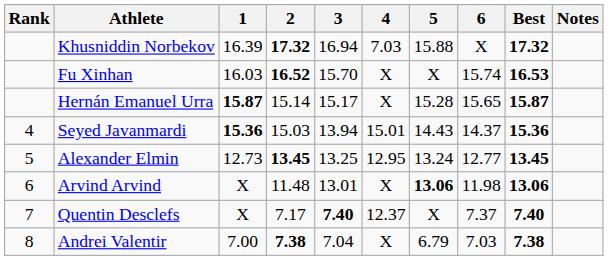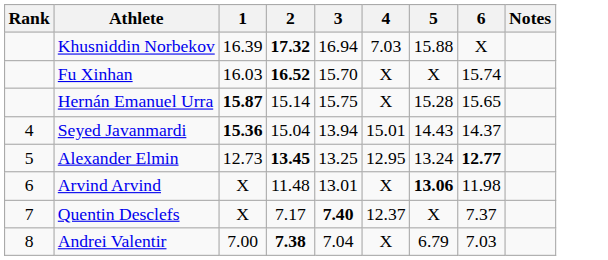 <table class="wikitable sortable" style="text-align:center">
 <tr>
 <th>Rank</th>
 <th>Athlete</th>
 <th>1</th>
 <th>2</th>
 <th>3</th>
 <th>4</th>
 <th>5</th>
 <th>6</th>
-<th>Best</th>
 <th>Notes</th>
 </tr>
 <tr>
 <td></td>
 <td style="text-align:left"><a href='#'>Khusniddin Norbekov</a><br></td>
 <td>16.39</td>
 <td><strong>17.32</strong></td>
 <td>16.94</td>
 <td>7.03</td>
 <td>15.88</td>
 <td>X</td>
-<td><strong>17.32</strong></td>
 <td></td>
 </tr>
 <tr>
 <td></td>
 <td style="text-align:left"><a href='#'>Fu Xinhan</a><br></td>
 <td>16.03</td>
 <td><strong>16.52</strong></td>
 <td>15.70</td>
 <td>X</td>
 <td>X</td>
 <td>15.74</td>
-<td><strong>16.53</strong></td>
 <td></td>
 </tr>
 <tr>
 <td></td>
 <td style="text-align:left"><a href='#'>Hernán Emanuel Urra</a><br></td>
 <td><strong>15.87</strong></td>
 <td>15.14</td>
-<td>15.17</td>
+<td>15.75</td>
 <td>X</td>
 <td>15.28</td>
 <td>15.65</td>
-<td><strong>15.87</strong></td>
 <td></td>
 </tr>
 <tr>
 <td>4</td>
 <td style="text-align:left"><a href='#'>Seyed Javanmardi</a><br></td>
 <td><strong>15.36</strong></td>
-<td>15.03</td>
+<td>15.04</td>
 <td>13.94</td>
 <td>15.01</td>
 <td>14.43</td>
 <td>14.37</td>
-<td><strong>15.36</strong></td>
 <td></td>
 </tr>
 <tr>
 <td>5</td>
 <td style="text-align:left"><a href='#'>Alexander Elmin</a><br></td>
 <td>12.73</td>
 <td><strong>13.45</strong></td>
 <td>13.25</td>
 <td>12.95</td>
 <td>13.24</td>
-<td>12.77</td>
-<td><strong>13.45</strong></td>
+<td><strong>12.77</strong></td>
 <td></td>
 </tr>
 <tr>
 <td>6</td>
 <td style="text-align:left"><a href='#'>Arvind Arvind</a><br></td>
 <td>X</td>
 <td>11.48</td>
 <td>13.01</td>
 <td>X</td>
 <td><strong>13.06</strong></td>
 <td>11.98</td>
-<td><strong>13.06</strong></td>
 <td></td>
 </tr>
 <tr>
 <td>7</td>
 <td style="text-align:left"><a href='#'>Quentin Desclefs</a><br></td>
 <td>X</td>
 <td>7.17</td>
 <td><strong>7.40</strong></td>
 <td>12.37</td>
 <td>X</td>
 <td>7.37</td>
-<td><strong>7.40</strong></td>
 <td></td>
 </tr>
 <tr>
 <td>8</td>
 <td style="text-align:left"><a href='#'>Andrei Valentir</a><br></td>
 <td>7.00</td>
 <td><strong>7.38</strong></td>
 <td>7.04</td>
 <td>X</td>
 <td>6.79</td>
 <td>7.03</td>
-<td><strong>7.38</strong></td>
 <td></td>
 </tr>
 </table>
